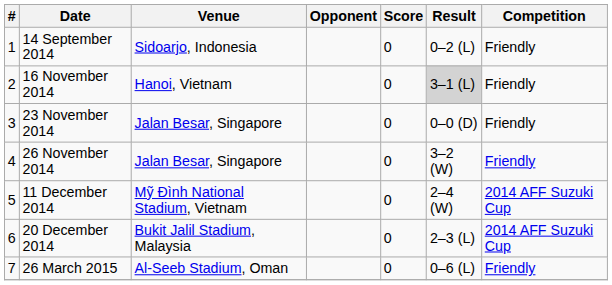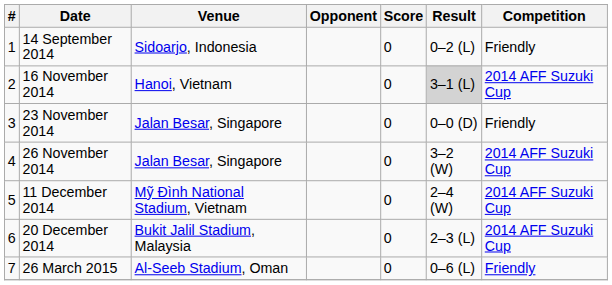 <table class="wikitable" style="font-size: 90%;">
 <tr>
 <th>#</th>
 <th>Date</th>
 <th>Venue</th>
 <th>Opponent</th>
 <th>Score</th>
 <th>Result</th>
 <th>Competition</th>
 </tr>
 <tr>
 <td>1</td>
 <td>14 September 2014</td>
 <td><a href='#'>Sidoarjo</a>, Indonesia</td>
 <td></td>
 <td>0</td>
 <td>0–2 (L)</td>
 <td>Friendly</td>
 </tr>
 <tr>
 <td>2</td>
 <td>16 November 2014</td>
 <td><a href='#'>Hanoi</a>, Vietnam</td>
 <td></td>
 <td>0</td>
 <td style="background: lightgrey;">3–1 (L)</td>
-<td>Friendly</td>
+<td><a href='#'>2014 AFF Suzuki Cup</a></td>
 </tr>
 <tr>
 <td>3</td>
 <td>23 November 2014</td>
 <td><a href='#'>Jalan Besar</a>, Singapore</td>
 <td></td>
 <td>0</td>
 <td>0–0 (D)</td>
 <td>Friendly</td>
 </tr>
 <tr>
 <td>4</td>
 <td>26 November 2014</td>
 <td><a href='#'>Jalan Besar</a>, Singapore</td>
 <td></td>
 <td>0</td>
 <td>3–2 (W)</td>
-<td><a href='#'>Friendly</a></td>
+<td><a href='#'>2014 AFF Suzuki Cup</a></td>
 </tr>
 <tr>
 <td>5</td>
 <td>11 December 2014</td>
 <td><a href='#'>Mỹ Đình National Stadium</a>, Vietnam</td>
 <td></td>
 <td>0</td>
 <td>2–4 (W)</td>
 <td><a href='#'>2014 AFF Suzuki Cup</a></td>
 </tr>
 <tr>
 <td>6</td>
 <td>20 December 2014</td>
 <td><a href='#'>Bukit Jalil Stadium</a>, Malaysia</td>
 <td></td>
 <td>0</td>
 <td>2–3 (L)</td>
 <td><a href='#'>2014 AFF Suzuki Cup</a></td>
 </tr>
 <tr>
 <td>7</td>
 <td>26 March 2015</td>
 <td><a href='#'>Al-Seeb Stadium</a>, Oman</td>
 <td></td>
 <td>0</td>
 <td>0–6 (L)</td>
 <td><a href='#'>Friendly</a></td>
 </tr>
 <tr>
 </tr>
 </table>
